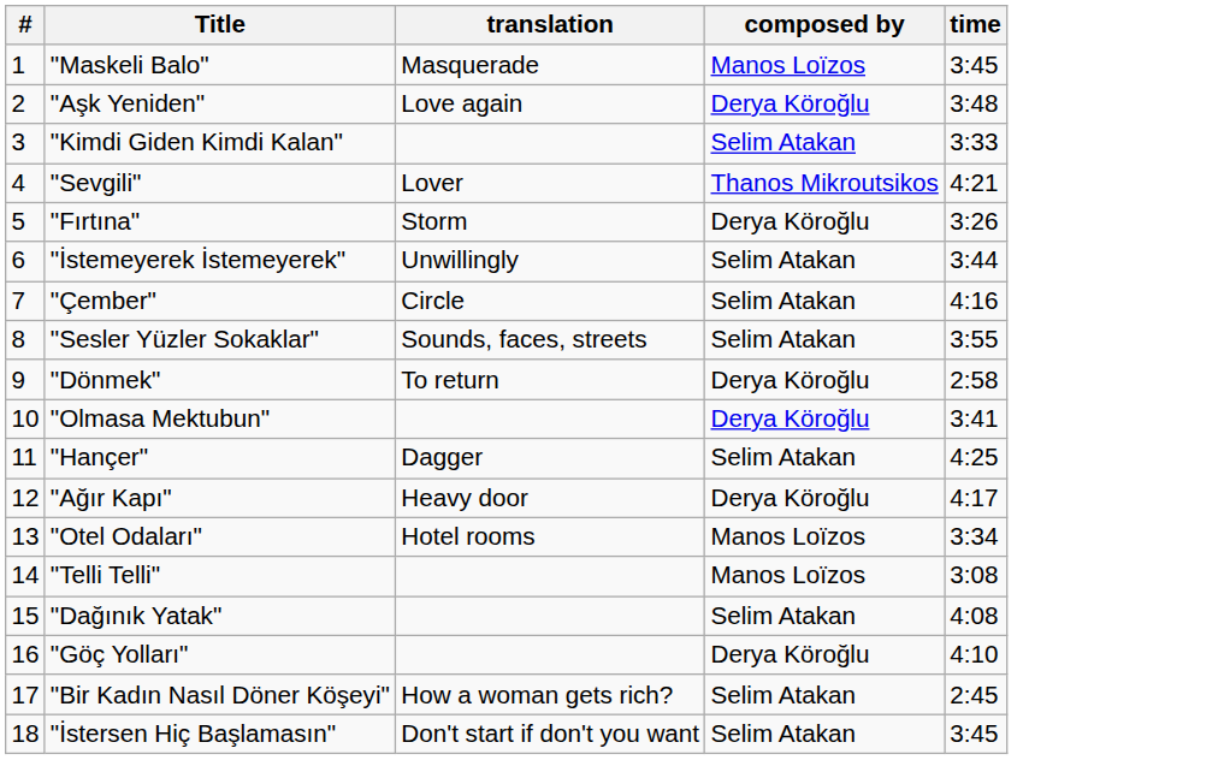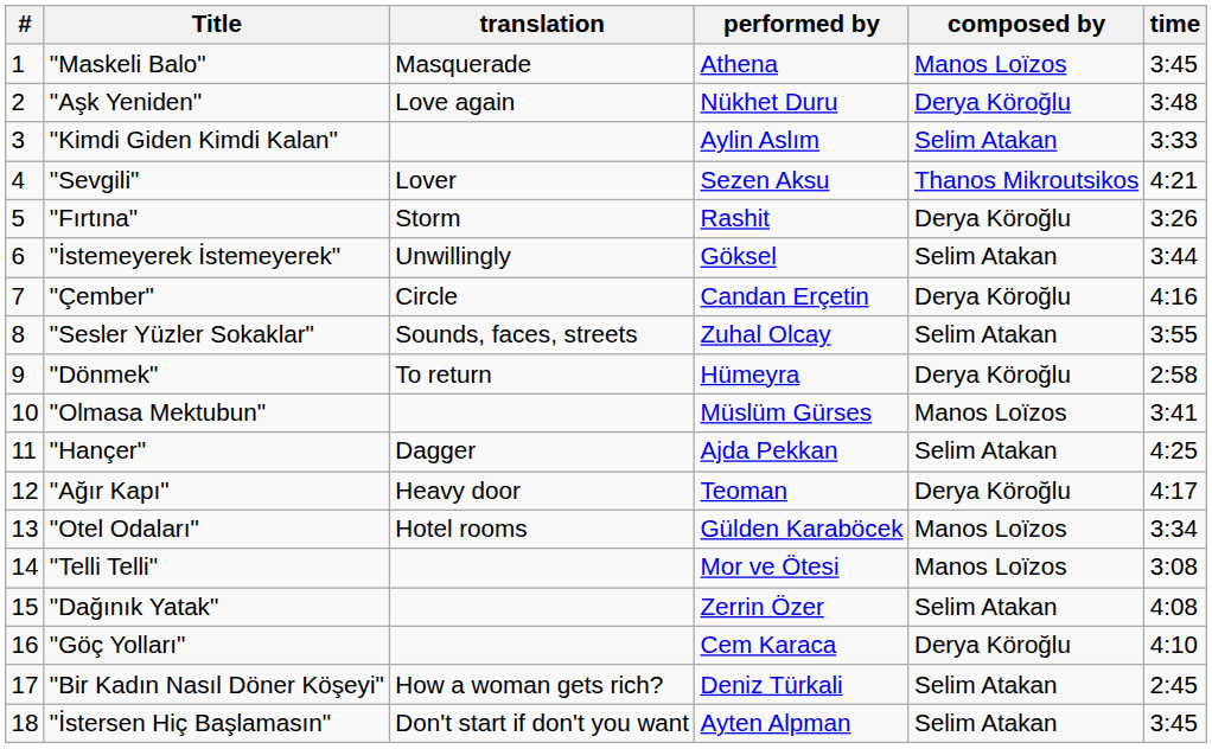 <table class="wikitable">
 <tr>
 <th>#</th>
 <th>Title</th>
 <th>translation</th>
+<th>performed by</th>
 <th>composed by</th>
 <th>time</th>
 </tr>
 <tr>
 <td>1</td>
 <td>"Maskeli Balo"</td>
 <td>Masquerade</td>
+<td><a href='#'>Athena</a></td>
 <td><a href='#'>Manos Loïzos</a></td>
 <td>3:45</td>
 </tr>
 <tr>
 <td>2</td>
 <td>"Aşk Yeniden"</td>
 <td>Love again</td>
+<td><a href='#'>Nükhet Duru</a></td>
 <td><a href='#'>Derya Köroğlu</a></td>
 <td>3:48</td>
 </tr>
 <tr>
 <td>3</td>
 <td>"Kimdi Giden Kimdi Kalan"</td>
 <td></td>
+<td><a href='#'>Aylin Aslım</a></td>
 <td><a href='#'>Selim Atakan</a></td>
 <td>3:33</td>
 </tr>
 <tr>
 <td>4</td>
 <td>"Sevgili"</td>
 <td>Lover</td>
+<td><a href='#'>Sezen Aksu</a></td>
 <td><a href='#'>Thanos Mikroutsikos</a></td>
 <td>4:21</td>
 </tr>
 <tr>
 <td>5</td>
 <td>"Fırtına"</td>
 <td>Storm</td>
+<td><a href='#'>Rashit</a></td>
 <td>Derya Köroğlu</td>
 <td>3:26</td>
 </tr>
 <tr>
 <td>6</td>
 <td>"İstemeyerek İstemeyerek"</td>
 <td>Unwillingly</td>
+<td><a href='#'>Göksel</a></td>
 <td>Selim Atakan</td>
 <td>3:44</td>
 </tr>
 <tr>
 <td>7</td>
 <td>"Çember"</td>
 <td>Circle</td>
-<td>Selim Atakan</td>
+<td><a href='#'>Candan Erçetin</a></td>
+<td>Derya Köroğlu</td>
 <td>4:16</td>
 </tr>
 <tr>
 <td>8</td>
 <td>"Sesler Yüzler Sokaklar"</td>
 <td>Sounds, faces, streets</td>
+<td><a href='#'>Zuhal Olcay</a></td>
 <td>Selim Atakan</td>
 <td>3:55</td>
 </tr>
 <tr>
 <td>9</td>
 <td>"Dönmek"</td>
 <td>To return</td>
+<td><a href='#'>Hümeyra</a></td>
 <td>Derya Köroğlu</td>
 <td>2:58</td>
 </tr>
 <tr>
 <td>10</td>
 <td>"Olmasa Mektubun"</td>
 <td></td>
-<td><a href='#'>Derya Köroğlu</a></td>
+<td><a href='#'>Müslüm Gürses</a></td>
+<td>Manos Loïzos</td>
 <td>3:41</td>
 </tr>
 <tr>
 <td>11</td>
 <td>"Hançer"</td>
 <td>Dagger</td>
+<td><a href='#'>Ajda Pekkan</a></td>
 <td>Selim Atakan</td>
 <td>4:25</td>
 </tr>
 <tr>
 <td>12</td>
 <td>"Ağır Kapı"</td>
 <td>Heavy door</td>
+<td><a href='#'>Teoman</a></td>
 <td>Derya Köroğlu</td>
 <td>4:17</td>
 </tr>
 <tr>
 <td>13</td>
 <td>"Otel Odaları"</td>
 <td>Hotel rooms</td>
+<td><a href='#'>Gülden Karaböcek</a></td>
 <td>Manos Loïzos</td>
 <td>3:34</td>
 </tr>
 <tr>
 <td>14</td>
 <td>"Telli Telli"</td>
 <td></td>
+<td><a href='#'>Mor ve Ötesi</a></td>
 <td>Manos Loïzos</td>
 <td>3:08</td>
 </tr>
 <tr>
 <td>15</td>
 <td>"Dağınık Yatak"</td>
 <td></td>
+<td><a href='#'>Zerrin Özer</a></td>
 <td>Selim Atakan</td>
 <td>4:08</td>
 </tr>
 <tr>
 <td>16</td>
 <td>"Göç Yolları"</td>
 <td></td>
+<td><a href='#'>Cem Karaca</a></td>
 <td>Derya Köroğlu</td>
 <td>4:10</td>
 </tr>
 <tr>
 <td>17</td>
 <td>"Bir Kadın Nasıl Döner Köşeyi"</td>
 <td>How a woman gets rich?</td>
+<td><a href='#'>Deniz Türkali</a></td>
 <td>Selim Atakan</td>
 <td>2:45</td>
 </tr>
 <tr>
 <td>18</td>
 <td>"İstersen Hiç Başlamasın"</td>
 <td>Don't start if don't you want</td>
+<td><a href='#'>Ayten Alpman</a></td>
 <td>Selim Atakan</td>
 <td>3:45</td>
 </tr>
 </table>
